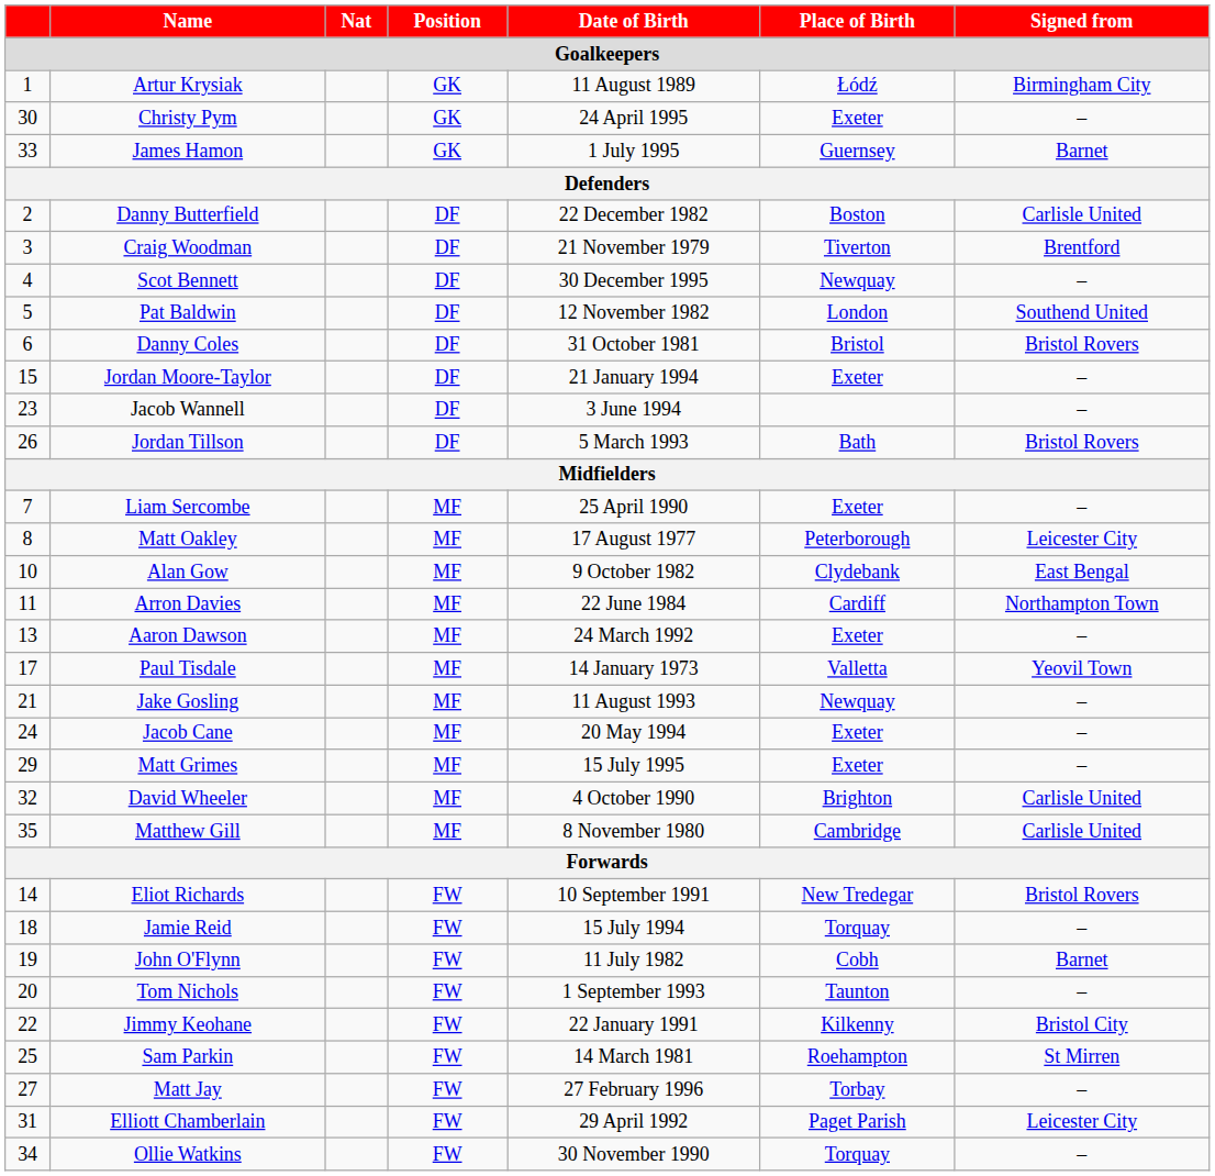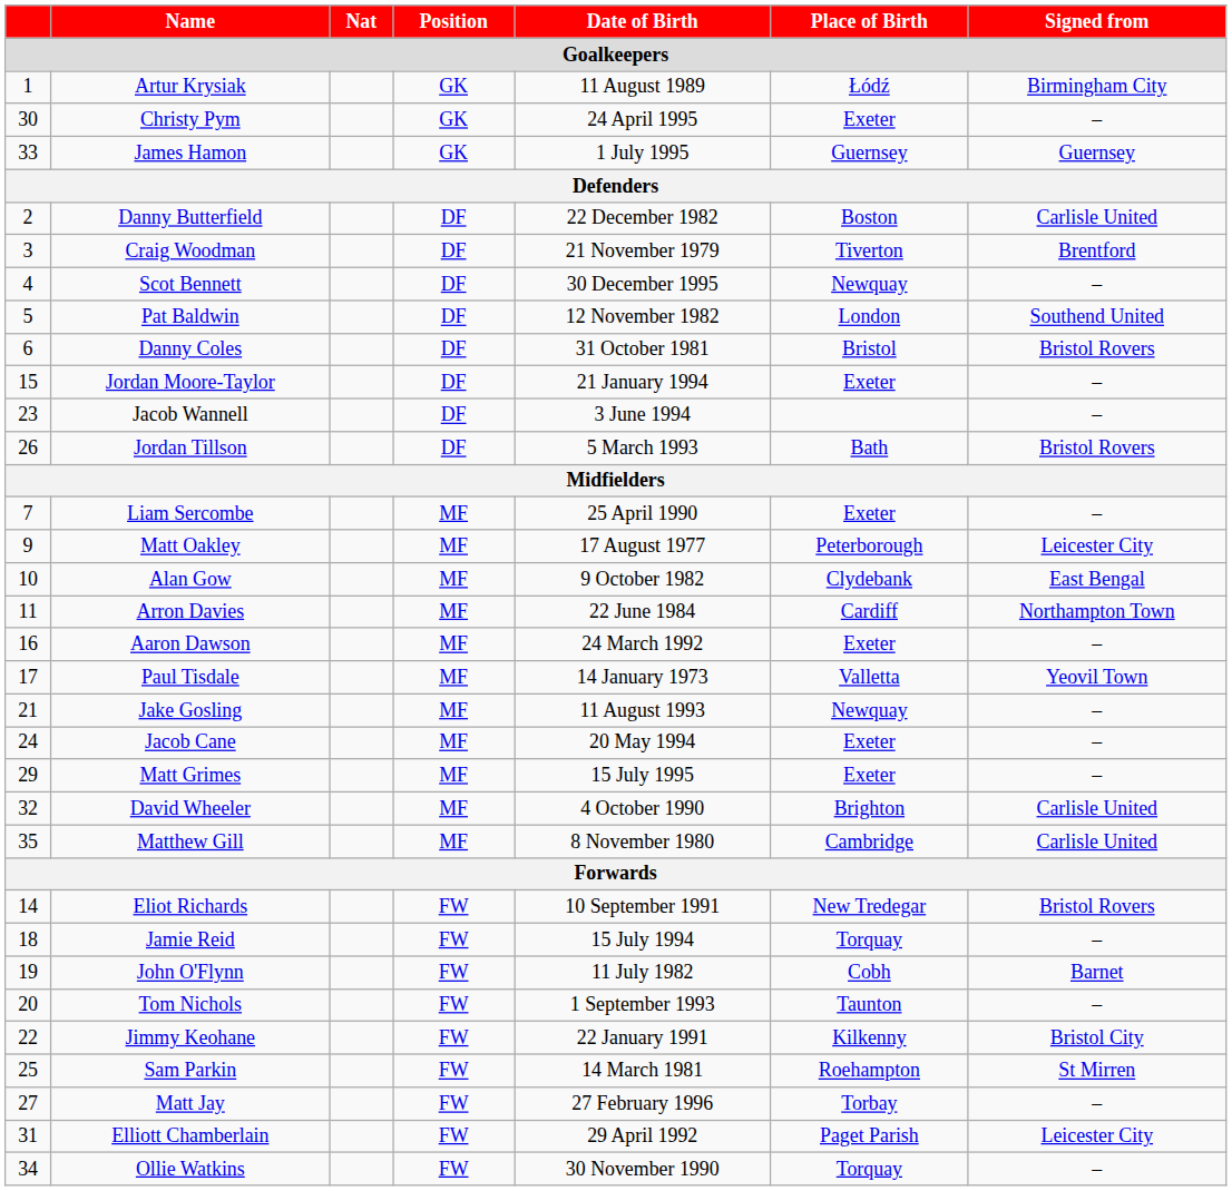 <table class="wikitable" style="text-align:center; font-size:90%; width:70%;">
 <tr>
 <th style="background:#FF0000; color:white; text-align:center;"></th>
 <th style="background:#FF0000; color:white; text-align:center;">Name</th>
 <th style="background:#FF0000; color:white; text-align:center;">Nat</th>
 <th style="background:#FF0000; color:white; text-align:center;">Position</th>
 <th style="background:#FF0000; color:white; text-align:center;">Date of Birth</th>
 <th style="background:#FF0000; color:white; text-align:center;">Place of Birth</th>
 <th style="background:#FF0000; color:white; text-align:center;">Signed from</th>
 </tr>
 <tr>
 <th colspan="7" style="background:#dcdcdc; text-align:center;">Goalkeepers</th>
 </tr>
 <tr>
 <td>1</td>
 <td><a href='#'>Artur Krysiak</a></td>
 <td></td>
 <td><a href='#'>GK</a></td>
 <td>11 August 1989</td>
 <td><a href='#'>Łódź</a></td>
 <td><a href='#'>Birmingham City</a></td>
 </tr>
 <tr>
 <td>30</td>
 <td><a href='#'>Christy Pym</a></td>
 <td></td>
 <td><a href='#'>GK</a></td>
 <td>24 April 1995</td>
 <td><a href='#'>Exeter</a></td>
 <td>–</td>
 </tr>
 <tr>
 <td>33</td>
 <td><a href='#'>James Hamon</a></td>
 <td></td>
 <td><a href='#'>GK</a></td>
 <td>1 July 1995</td>
 <td><a href='#'>Guernsey</a></td>
-<td><a href='#'>Barnet</a></td>
+<td><a href='#'>Guernsey</a></td>
 </tr>
 <tr>
 <th colspan="7">Defenders</th>
 </tr>
 <tr>
 <td>2</td>
 <td><a href='#'>Danny Butterfield</a></td>
 <td></td>
 <td><a href='#'>DF</a></td>
 <td>22 December 1982</td>
 <td><a href='#'>Boston</a></td>
 <td><a href='#'>Carlisle United</a></td>
 </tr>
 <tr>
 <td>3</td>
 <td><a href='#'>Craig Woodman</a></td>
 <td></td>
 <td><a href='#'>DF</a></td>
 <td>21 November 1979</td>
 <td><a href='#'>Tiverton</a></td>
 <td><a href='#'>Brentford</a></td>
 </tr>
 <tr>
 <td>4</td>
 <td><a href='#'>Scot Bennett</a></td>
 <td></td>
 <td><a href='#'>DF</a></td>
 <td>30 December 1995</td>
 <td><a href='#'>Newquay</a></td>
 <td>–</td>
 </tr>
 <tr>
 <td>5</td>
 <td><a href='#'>Pat Baldwin</a></td>
 <td></td>
 <td><a href='#'>DF</a></td>
 <td>12 November 1982</td>
 <td><a href='#'>London</a></td>
 <td><a href='#'>Southend United</a></td>
 </tr>
 <tr>
 <td>6</td>
 <td><a href='#'>Danny Coles</a></td>
 <td></td>
 <td><a href='#'>DF</a></td>
 <td>31 October 1981</td>
 <td><a href='#'>Bristol</a></td>
 <td><a href='#'>Bristol Rovers</a></td>
 </tr>
 <tr>
 <td>15</td>
 <td><a href='#'>Jordan Moore-Taylor</a></td>
 <td></td>
 <td><a href='#'>DF</a></td>
 <td>21 January 1994</td>
 <td><a href='#'>Exeter</a></td>
 <td>–</td>
 </tr>
 <tr>
 <td>23</td>
 <td>Jacob Wannell</td>
 <td></td>
 <td><a href='#'>DF</a></td>
 <td>3 June 1994</td>
 <td></td>
 <td>–</td>
 </tr>
 <tr>
 <td>26</td>
 <td><a href='#'>Jordan Tillson</a></td>
 <td></td>
 <td><a href='#'>DF</a></td>
 <td>5 March 1993</td>
 <td><a href='#'>Bath</a></td>
 <td><a href='#'>Bristol Rovers</a></td>
 </tr>
 <tr>
 <th colspan="7">Midfielders</th>
 </tr>
 <tr>
 <td>7</td>
 <td><a href='#'>Liam Sercombe</a></td>
 <td></td>
 <td><a href='#'>MF</a></td>
 <td>25 April 1990</td>
 <td><a href='#'>Exeter</a></td>
 <td>–</td>
 </tr>
 <tr>
-<td>8</td>
+<td>9</td>
 <td><a href='#'>Matt Oakley</a></td>
 <td></td>
 <td><a href='#'>MF</a></td>
 <td>17 August 1977</td>
 <td><a href='#'>Peterborough</a></td>
 <td><a href='#'>Leicester City</a></td>
 </tr>
 <tr>
 <td>10</td>
 <td><a href='#'>Alan Gow</a></td>
 <td></td>
 <td><a href='#'>MF</a></td>
 <td>9 October 1982</td>
 <td><a href='#'>Clydebank</a></td>
 <td><a href='#'>East Bengal</a></td>
 </tr>
 <tr>
 <td>11</td>
 <td><a href='#'>Arron Davies</a></td>
 <td></td>
 <td><a href='#'>MF</a></td>
 <td>22 June 1984</td>
 <td><a href='#'>Cardiff</a></td>
 <td><a href='#'>Northampton Town</a></td>
 </tr>
 <tr>
-<td>13</td>
+<td>16</td>
 <td><a href='#'>Aaron Dawson</a></td>
 <td></td>
 <td><a href='#'>MF</a></td>
 <td>24 March 1992</td>
 <td><a href='#'>Exeter</a></td>
 <td>–</td>
 </tr>
 <tr>
 <td>17</td>
 <td><a href='#'>Paul Tisdale</a></td>
 <td></td>
 <td><a href='#'>MF</a></td>
 <td>14 January 1973</td>
 <td><a href='#'>Valletta</a></td>
 <td><a href='#'>Yeovil Town</a></td>
 </tr>
 <tr>
 <td>21</td>
 <td><a href='#'>Jake Gosling</a></td>
 <td></td>
 <td><a href='#'>MF</a></td>
 <td>11 August 1993</td>
 <td><a href='#'>Newquay</a></td>
 <td>–</td>
 </tr>
 <tr>
 <td>24</td>
 <td><a href='#'>Jacob Cane</a></td>
 <td></td>
 <td><a href='#'>MF</a></td>
 <td>20 May 1994</td>
 <td><a href='#'>Exeter</a></td>
 <td>–</td>
 </tr>
 <tr>
 <td>29</td>
 <td><a href='#'>Matt Grimes</a></td>
 <td></td>
 <td><a href='#'>MF</a></td>
 <td>15 July 1995</td>
 <td><a href='#'>Exeter</a></td>
 <td>–</td>
 </tr>
 <tr>
 <td>32</td>
 <td><a href='#'>David Wheeler</a></td>
 <td></td>
 <td><a href='#'>MF</a></td>
 <td>4 October 1990</td>
 <td><a href='#'>Brighton</a></td>
 <td><a href='#'>Carlisle United</a></td>
 </tr>
 <tr>
 <td>35</td>
 <td><a href='#'>Matthew Gill</a></td>
 <td></td>
 <td><a href='#'>MF</a></td>
 <td>8 November 1980</td>
 <td><a href='#'>Cambridge</a></td>
 <td><a href='#'>Carlisle United</a></td>
 </tr>
 <tr>
 <th colspan="7">Forwards</th>
 </tr>
 <tr>
 <td>14</td>
 <td><a href='#'>Eliot Richards</a></td>
 <td></td>
 <td><a href='#'>FW</a></td>
 <td>10 September 1991</td>
 <td><a href='#'>New Tredegar</a></td>
 <td><a href='#'>Bristol Rovers</a></td>
 </tr>
 <tr>
 <td>18</td>
 <td><a href='#'>Jamie Reid</a></td>
 <td></td>
 <td><a href='#'>FW</a></td>
 <td>15 July 1994</td>
 <td><a href='#'>Torquay</a></td>
 <td>–</td>
 </tr>
 <tr>
 <td>19</td>
 <td><a href='#'>John O'Flynn</a></td>
 <td></td>
 <td><a href='#'>FW</a></td>
 <td>11 July 1982</td>
 <td><a href='#'>Cobh</a></td>
 <td><a href='#'>Barnet</a></td>
 </tr>
 <tr>
 <td>20</td>
 <td><a href='#'>Tom Nichols</a></td>
 <td></td>
 <td><a href='#'>FW</a></td>
 <td>1 September 1993</td>
 <td><a href='#'>Taunton</a></td>
 <td>–</td>
 </tr>
 <tr>
 <td>22</td>
 <td><a href='#'>Jimmy Keohane</a></td>
 <td></td>
 <td><a href='#'>FW</a></td>
 <td>22 January 1991</td>
 <td><a href='#'>Kilkenny</a></td>
 <td><a href='#'>Bristol City</a></td>
 </tr>
 <tr>
 <td>25</td>
 <td><a href='#'>Sam Parkin</a></td>
 <td></td>
 <td><a href='#'>FW</a></td>
 <td>14 March 1981</td>
 <td><a href='#'>Roehampton</a></td>
 <td><a href='#'>St Mirren</a></td>
 </tr>
 <tr>
 <td>27</td>
 <td><a href='#'>Matt Jay</a></td>
 <td></td>
 <td><a href='#'>FW</a></td>
 <td>27 February 1996</td>
 <td><a href='#'>Torbay</a></td>
 <td>–</td>
 </tr>
 <tr>
 <td>31</td>
 <td><a href='#'>Elliott Chamberlain</a></td>
 <td></td>
 <td><a href='#'>FW</a></td>
 <td>29 April 1992</td>
 <td><a href='#'>Paget Parish</a></td>
 <td><a href='#'>Leicester City</a></td>
 </tr>
 <tr>
 <td>34</td>
 <td><a href='#'>Ollie Watkins</a></td>
 <td></td>
 <td><a href='#'>FW</a></td>
 <td>30 November 1990</td>
 <td><a href='#'>Torquay</a></td>
 <td>–</td>
 </tr>
 </table>
